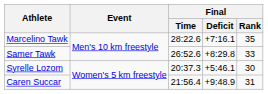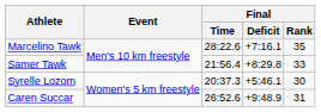 <table class=wikitable style=font-size:90%;text-align:center>
 <tr>
 <th rowspan=2>Athlete</th>
 <th rowspan=2>Event</th>
 <th colspan=3>Final</th>
 </tr>
 <tr>
 <th>Time</th>
 <th>Deficit</th>
 <th>Rank</th>
 </tr>
 <tr>
 <td align=left><a href='#'>Marcelino Tawk</a></td>
 <td align=left rowspan=2><a href='#'>Men's 10 km freestyle</a></td>
 <td>28:22.6</td>
 <td>+7:16.1</td>
 <td>35</td>
 </tr>
 <tr>
 <td align=left><a href='#'>Samer Tawk</a></td>
-<td>26:52.6</td>
+<td>21:56.4</td>
 <td>+8:29.8</td>
 <td>33</td>
 </tr>
 <tr>
 <td align=left><a href='#'>Syrelle Lozom</a></td>
 <td align=left rowspan=2><a href='#'>Women's 5 km freestyle</a></td>
 <td>20:37.3</td>
 <td>+5:46.1</td>
 <td>30</td>
 </tr>
 <tr>
 <td align=left><a href='#'>Caren Succar</a></td>
-<td>21:56.4</td>
+<td>26:52.6</td>
 <td>+9:48.9</td>
 <td>31</td>
 </tr>
 </table>
